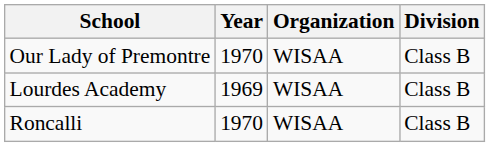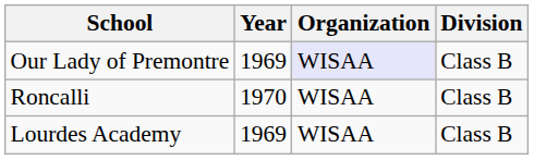 <table class="wikitable">
 <tr>
 <th>School</th>
 <th>Year</th>
 <th>Organization</th>
 <th>Division</th>
 </tr>
 <tr>
 <td>Our Lady of Premontre</td>
+<td>1969</td>
+<td style="background: lavender;">WISAA</td>
+<td>Class B</td>
+</tr>
+<tr>
+<td>Roncalli</td>
 <td>1970</td>
 <td>WISAA</td>
 <td>Class B</td>
 </tr>
 <tr>
 <td>Lourdes Academy</td>
 <td>1969</td>
 <td>WISAA</td>
 <td>Class B</td>
 </tr>
-<tr>
-<td>Roncalli</td>
-<td>1970</td>
-<td>WISAA</td>
-<td>Class B</td>
-</tr>
 </table>
